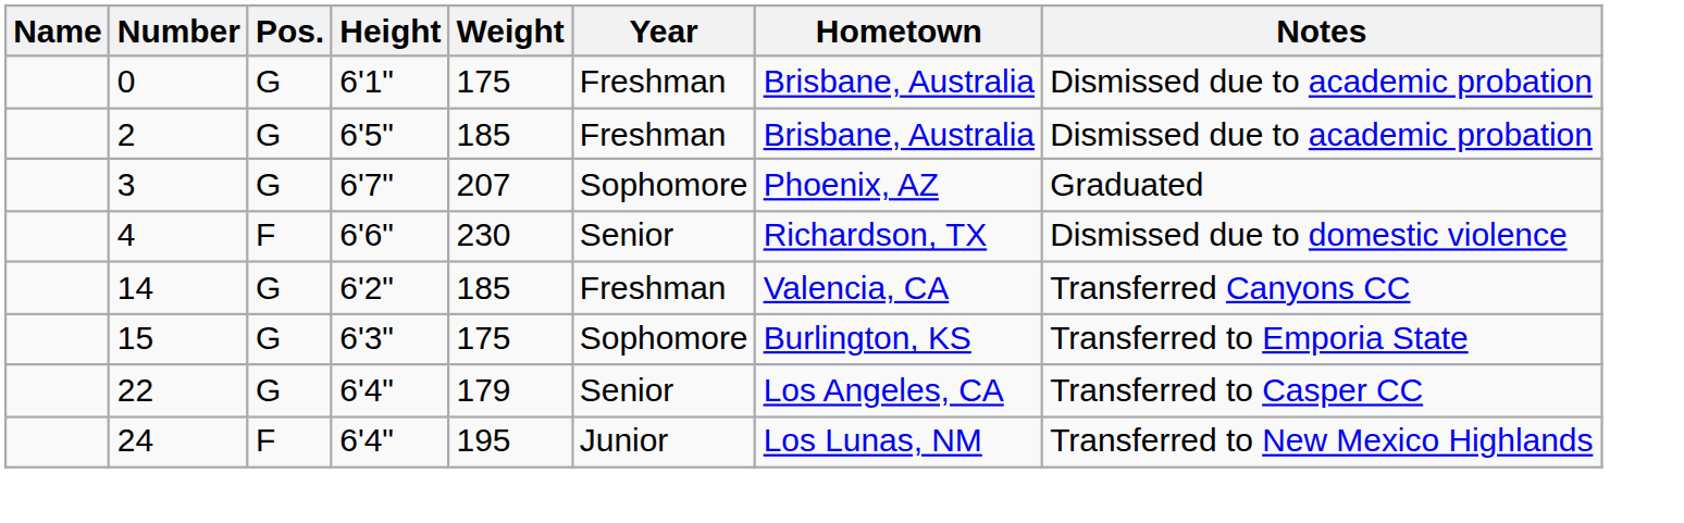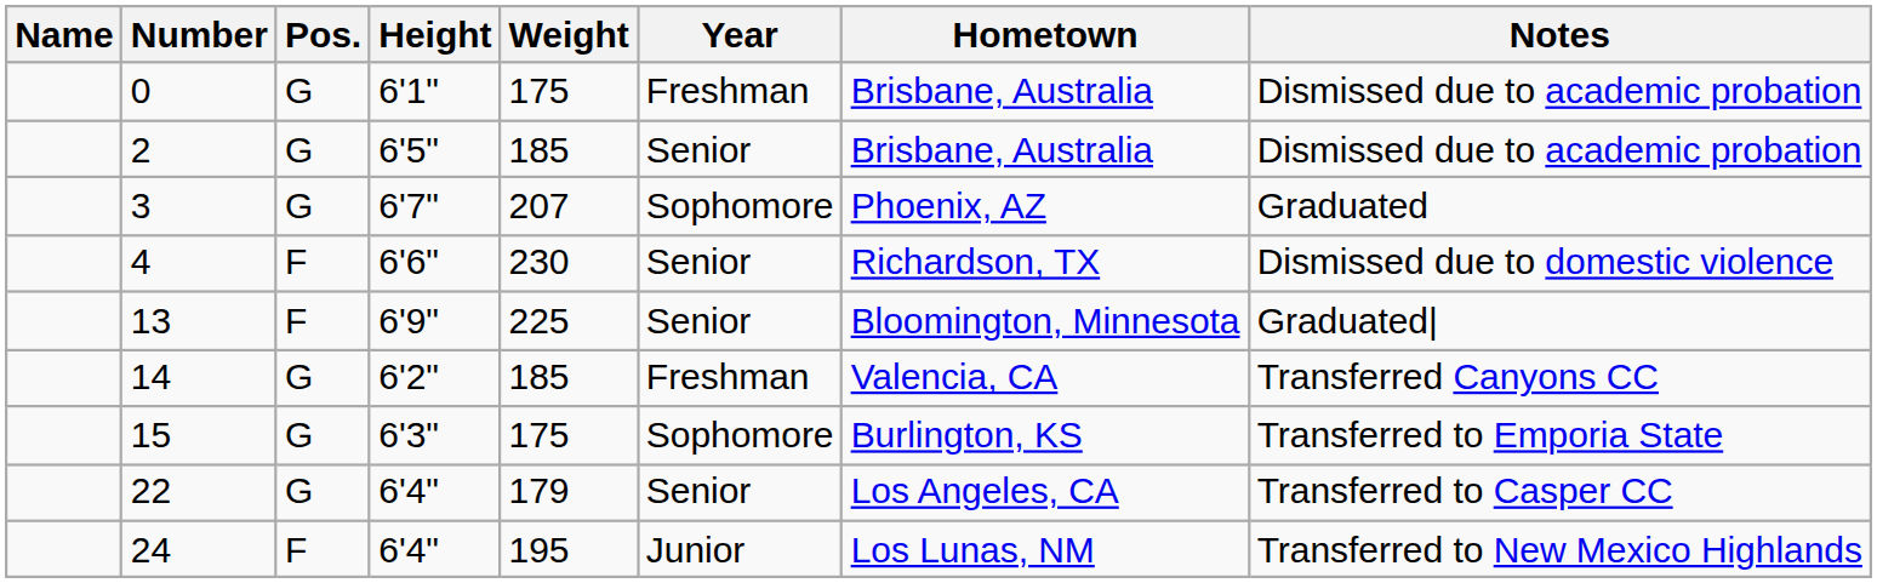 <table class="wikitable sortable" style="font-size:85%;" border="1">
 <tr>
 <th>Name</th>
 <th>Number</th>
 <th>Pos.</th>
 <th>Height</th>
 <th>Weight</th>
 <th>Year</th>
 <th>Hometown</th>
 <th class="unsortable">Notes</th>
 </tr>
 <tr>
 <td></td>
 <td>0</td>
 <td>G</td>
 <td>6'1"</td>
 <td>175</td>
 <td>Freshman</td>
 <td><a href='#'>Brisbane, Australia</a></td>
 <td>Dismissed due to <a href='#'>academic probation</a></td>
 </tr>
 <tr>
 <td></td>
 <td>2</td>
 <td>G</td>
 <td>6'5"</td>
 <td>185</td>
-<td>Freshman</td>
+<td>Senior</td>
 <td><a href='#'>Brisbane, Australia</a></td>
 <td>Dismissed due to <a href='#'>academic probation</a></td>
 </tr>
 <tr>
 <td></td>
 <td>3</td>
 <td>G</td>
 <td>6'7"</td>
 <td>207</td>
 <td>Sophomore</td>
 <td><a href='#'>Phoenix, AZ</a></td>
 <td>Graduated</td>
 </tr>
 <tr>
 <td></td>
 <td>4</td>
 <td>F</td>
 <td>6'6"</td>
 <td>230</td>
 <td>Senior</td>
 <td><a href='#'>Richardson, TX</a></td>
 <td>Dismissed due to <a href='#'>domestic violence</a></td>
+</tr>
+<tr>
+<td></td>
+<td>13</td>
+<td>F</td>
+<td>6'9"</td>
+<td>225</td>
+<td>Senior</td>
+<td><a href='#'>Bloomington, Minnesota</a></td>
+<td>Graduated|</td>
 </tr>
 <tr>
 <td></td>
 <td>14</td>
 <td>G</td>
 <td>6'2"</td>
 <td>185</td>
 <td>Freshman</td>
 <td><a href='#'>Valencia, CA</a></td>
 <td>Transferred <a href='#'>Canyons CC</a></td>
 </tr>
 <tr>
 <td></td>
 <td>15</td>
 <td>G</td>
 <td>6'3"</td>
 <td>175</td>
 <td>Sophomore</td>
 <td><a href='#'>Burlington, KS</a></td>
 <td>Transferred to <a href='#'>Emporia State</a></td>
 </tr>
 <tr>
 <td></td>
 <td>22</td>
 <td>G</td>
 <td>6'4"</td>
 <td>179</td>
 <td>Senior</td>
 <td><a href='#'>Los Angeles, CA</a></td>
 <td>Transferred to <a href='#'>Casper CC</a></td>
 </tr>
 <tr>
 <td></td>
 <td>24</td>
 <td>F</td>
 <td>6'4"</td>
 <td>195</td>
 <td>Junior</td>
 <td><a href='#'>Los Lunas, NM</a></td>
 <td>Transferred to <a href='#'>New Mexico Highlands</a></td>
 </tr>
 </table>
